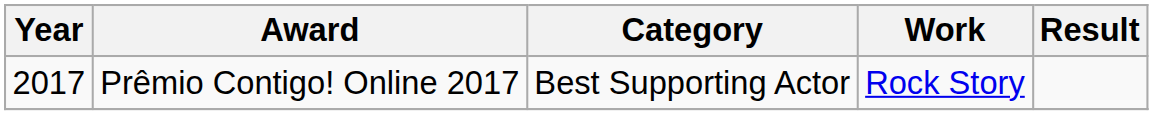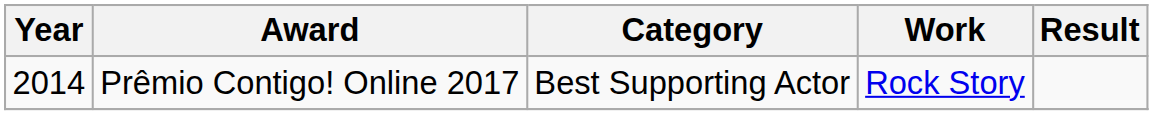 <table class="wikitable">
 <tr>
 <th>Year</th>
 <th>Award</th>
 <th>Category</th>
 <th>Work</th>
 <th>Result</th>
 </tr>
 <tr>
-<td>2017</td>
+<td>2014</td>
 <td>Prêmio Contigo! Online 2017</td>
 <td>Best Supporting Actor</td>
 <td><a href='#'>Rock Story</a></td>
 <td></td>
 </tr>
 <tr>
 </tr>
 </table>
